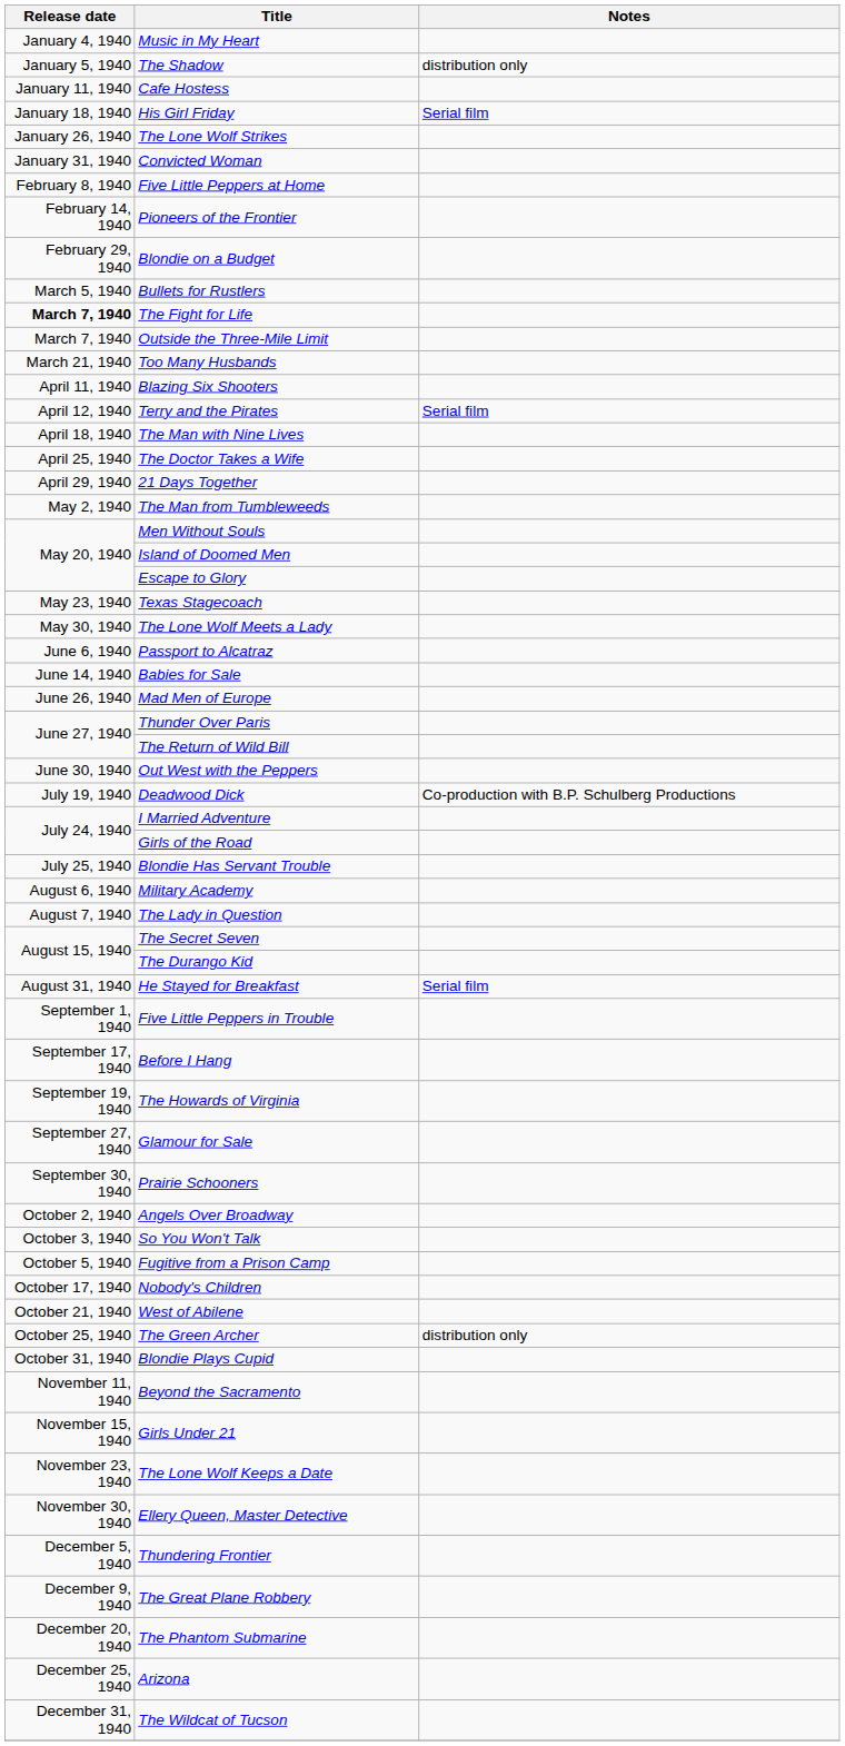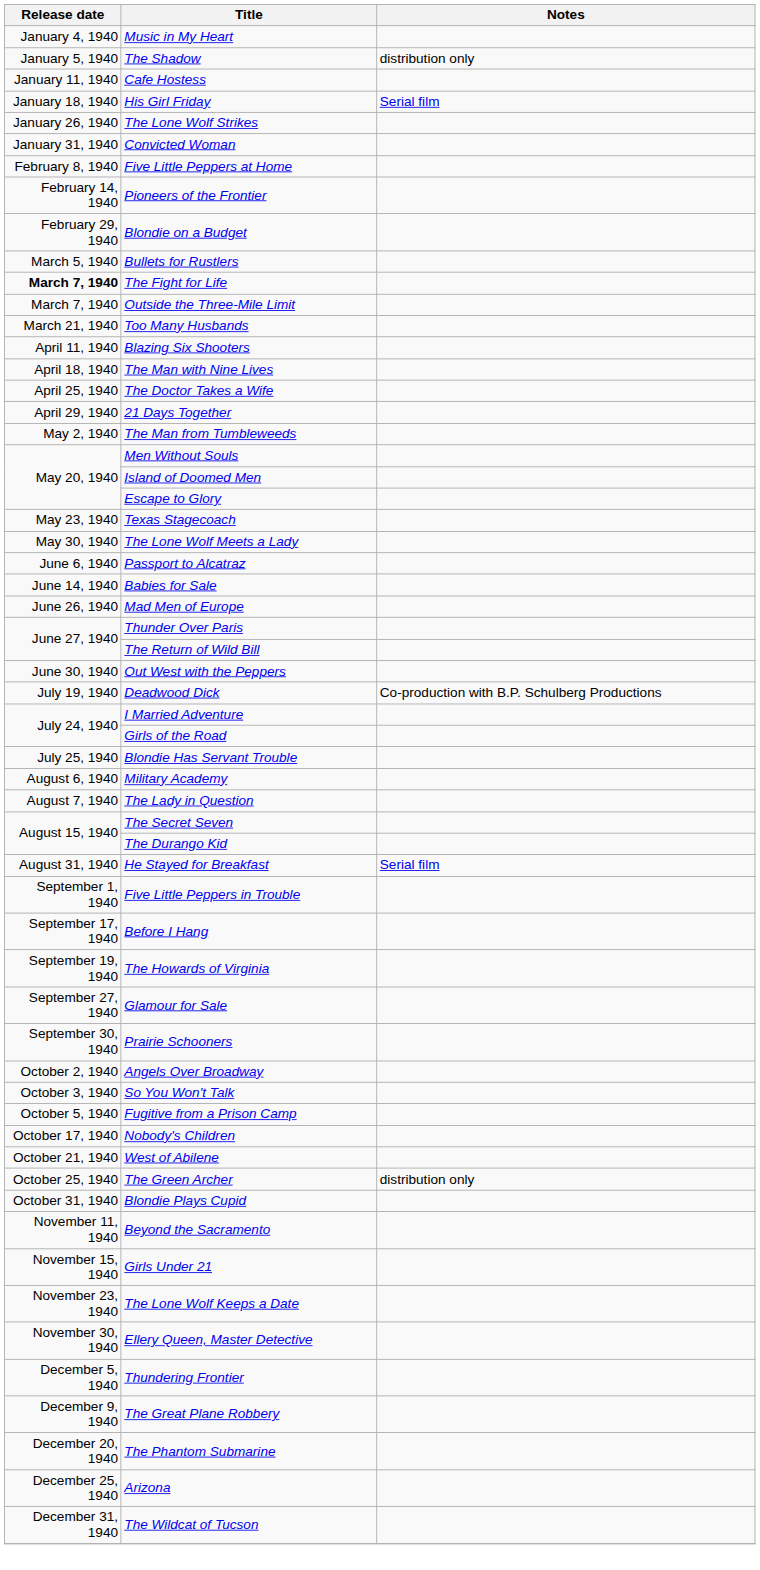 <table class="wikitable sortable" style="width:100%;">
 <tr>
 <th scope="col" style="width:130px;">Release date</th>
 <th>Title</th>
 <th>Notes</th>
 </tr>
 <tr>
 <td style="text-align:right;">January 4, 1940</td>
 <td><em><a href='#'>Music in My Heart</a></em></td>
 <td></td>
 </tr>
 <tr>
 <td style="text-align:right;">January 5, 1940</td>
 <td><em><a href='#'>The Shadow</a></em></td>
 <td>distribution only</td>
 </tr>
 <tr>
 <td style="text-align:right;">January 11, 1940</td>
 <td><em><a href='#'>Cafe Hostess</a></em></td>
 <td></td>
 </tr>
 <tr>
 <td style="text-align:right;">January 18, 1940</td>
 <td><em><a href='#'>His Girl Friday</a></em></td>
 <td><a href='#'>Serial film</a></td>
 </tr>
 <tr>
 <td style="text-align:right;">January 26, 1940</td>
 <td><em><a href='#'>The Lone Wolf Strikes</a></em></td>
 <td></td>
 </tr>
 <tr>
 <td style="text-align:right;">January 31, 1940</td>
 <td><em><a href='#'>Convicted Woman</a></em></td>
 <td></td>
 </tr>
 <tr>
 <td style="text-align:right;">February 8, 1940</td>
 <td><em><a href='#'>Five Little Peppers at Home</a></em></td>
 <td></td>
 </tr>
 <tr>
 <td style="text-align:right;">February 14, 1940</td>
 <td><em><a href='#'>Pioneers of the Frontier</a></em></td>
 <td></td>
 </tr>
 <tr>
 <td style="text-align:right;">February 29, 1940</td>
 <td><em><a href='#'>Blondie on a Budget</a></em></td>
 <td></td>
 </tr>
 <tr>
 <td style="text-align:right;">March 5, 1940</td>
 <td><em><a href='#'>Bullets for Rustlers</a></em></td>
 <td></td>
 </tr>
 <tr>
 <td style="text-align:right;"><strong>March 7, 1940</strong></td>
 <td><em><a href='#'>The Fight for Life</a></em></td>
 <td></td>
 </tr>
 <tr>
 <td style="text-align:right;">March 7, 1940</td>
 <td><em><a href='#'>Outside the Three-Mile Limit</a></em></td>
 <td></td>
 </tr>
 <tr>
 <td style="text-align:right;">March 21, 1940</td>
 <td><em><a href='#'>Too Many Husbands</a></em></td>
 <td></td>
 </tr>
 <tr>
 <td style="text-align:right;">April 11, 1940</td>
 <td><em><a href='#'>Blazing Six Shooters</a></em></td>
 <td></td>
-</tr>
-<tr>
-<td style="text-align:right;">April 12, 1940</td>
-<td><em><a href='#'>Terry and the Pirates</a></em></td>
-<td><a href='#'>Serial film</a></td>
 </tr>
 <tr>
 <td style="text-align:right;">April 18, 1940</td>
 <td><em><a href='#'>The Man with Nine Lives</a></em></td>
 <td></td>
 </tr>
 <tr>
 <td style="text-align:right;">April 25, 1940</td>
 <td><em><a href='#'>The Doctor Takes a Wife</a></em></td>
 <td></td>
 </tr>
 <tr>
 <td style="text-align:right;">April 29, 1940</td>
 <td><em><a href='#'>21 Days Together</a></em></td>
 <td></td>
 </tr>
 <tr>
 <td style="text-align:right;">May 2, 1940</td>
 <td><em><a href='#'>The Man from Tumbleweeds</a></em></td>
 <td></td>
 </tr>
 <tr>
 <td style="text-align:right;" rowspan="3">May 20, 1940</td>
 <td><em><a href='#'>Men Without Souls</a></em></td>
 <td></td>
 </tr>
 <tr>
 <td><em><a href='#'>Island of Doomed Men</a></em></td>
 <td></td>
 </tr>
 <tr>
 <td><em><a href='#'>Escape to Glory</a></em></td>
 <td></td>
 </tr>
 <tr>
 <td style="text-align:right;">May 23, 1940</td>
 <td><em><a href='#'>Texas Stagecoach</a></em></td>
 <td></td>
 </tr>
 <tr>
 <td style="text-align:right;">May 30, 1940</td>
 <td><em><a href='#'>The Lone Wolf Meets a Lady</a></em></td>
 <td></td>
 </tr>
 <tr>
 <td style="text-align:right;">June 6, 1940</td>
 <td><em><a href='#'>Passport to Alcatraz</a></em></td>
 <td></td>
 </tr>
 <tr>
 <td style="text-align:right;">June 14, 1940</td>
 <td><em><a href='#'>Babies for Sale</a></em></td>
 <td></td>
 </tr>
 <tr>
 <td style="text-align:right;">June 26, 1940</td>
 <td><em><a href='#'>Mad Men of Europe</a></em></td>
 <td></td>
 </tr>
 <tr>
 <td style="text-align:right;" rowspan="2">June 27, 1940</td>
 <td><em><a href='#'>Thunder Over Paris</a></em></td>
 <td></td>
 </tr>
 <tr>
 <td><em><a href='#'>The Return of Wild Bill</a></em></td>
 <td></td>
 </tr>
 <tr>
 <td style="text-align:right;">June 30, 1940</td>
 <td><em><a href='#'>Out West with the Peppers</a></em></td>
 <td></td>
 </tr>
 <tr>
 <td style="text-align:right;">July 19, 1940</td>
 <td><em><a href='#'>Deadwood Dick</a></em></td>
 <td>Co-production with B.P. Schulberg Productions</td>
 </tr>
 <tr>
 <td style="text-align:right;" rowspan="2">July 24, 1940</td>
 <td><em><a href='#'>I Married Adventure</a></em></td>
 <td></td>
 </tr>
 <tr>
 <td><em><a href='#'>Girls of the Road</a></em></td>
 <td></td>
 </tr>
 <tr>
 <td style="text-align:right;">July 25, 1940</td>
 <td><em><a href='#'>Blondie Has Servant Trouble</a></em></td>
 <td></td>
 </tr>
 <tr>
 <td style="text-align:right;">August 6, 1940</td>
 <td><em><a href='#'>Military Academy</a></em></td>
 <td></td>
 </tr>
 <tr>
 <td style="text-align:right;">August 7, 1940</td>
 <td><em><a href='#'>The Lady in Question</a></em></td>
 <td></td>
 </tr>
 <tr>
 <td style="text-align:right;" rowspan="2">August 15, 1940</td>
 <td><em><a href='#'>The Secret Seven</a></em></td>
 <td></td>
 </tr>
 <tr>
 <td><em><a href='#'>The Durango Kid</a></em></td>
 <td></td>
 </tr>
 <tr>
 <td style="text-align:right;">August 31, 1940</td>
 <td><em><a href='#'>He Stayed for Breakfast</a></em></td>
 <td><a href='#'>Serial film</a></td>
 </tr>
 <tr>
 <td style="text-align:right;">September 1, 1940</td>
 <td><em><a href='#'>Five Little Peppers in Trouble</a></em></td>
 <td></td>
 </tr>
 <tr>
 <td style="text-align:right;">September 17, 1940</td>
 <td><em><a href='#'>Before I Hang</a></em></td>
 <td></td>
 </tr>
 <tr>
 <td style="text-align:right;">September 19, 1940</td>
 <td><em><a href='#'>The Howards of Virginia</a></em></td>
 <td></td>
 </tr>
 <tr>
 <td style="text-align:right;">September 27, 1940</td>
 <td><em><a href='#'>Glamour for Sale</a></em></td>
 <td></td>
 </tr>
 <tr>
 <td style="text-align:right;">September 30, 1940</td>
 <td><em><a href='#'>Prairie Schooners</a></em></td>
 <td></td>
 </tr>
 <tr>
 <td style="text-align:right;">October 2, 1940</td>
 <td><em><a href='#'>Angels Over Broadway</a></em></td>
 <td></td>
 </tr>
 <tr>
 <td style="text-align:right;">October 3, 1940</td>
 <td><em><a href='#'>So You Won't Talk</a></em></td>
 <td></td>
 </tr>
 <tr>
 <td style="text-align:right;">October 5, 1940</td>
 <td><em><a href='#'>Fugitive from a Prison Camp</a></em></td>
 <td></td>
 </tr>
 <tr>
 <td style="text-align:right;">October 17, 1940</td>
 <td><em><a href='#'>Nobody's Children</a></em></td>
 <td></td>
 </tr>
 <tr>
 <td style="text-align:right;">October 21, 1940</td>
 <td><em><a href='#'>West of Abilene</a></em></td>
 <td></td>
 </tr>
 <tr>
 <td style="text-align:right;">October 25, 1940</td>
 <td><em><a href='#'>The Green Archer</a></em></td>
 <td>distribution only</td>
 </tr>
 <tr>
 <td style="text-align:right;">October 31, 1940</td>
 <td><em><a href='#'>Blondie Plays Cupid</a></em></td>
 <td></td>
 </tr>
 <tr>
 <td style="text-align:right;">November 11, 1940</td>
 <td><em><a href='#'>Beyond the Sacramento</a></em></td>
 <td></td>
 </tr>
 <tr>
 <td style="text-align:right;">November 15, 1940</td>
 <td><em><a href='#'>Girls Under 21</a></em></td>
 <td></td>
 </tr>
 <tr>
 <td style="text-align:right;">November 23, 1940</td>
 <td><em><a href='#'>The Lone Wolf Keeps a Date</a></em></td>
 <td></td>
 </tr>
 <tr>
 <td style="text-align:right;">November 30, 1940</td>
 <td><em><a href='#'>Ellery Queen, Master Detective</a></em></td>
 <td></td>
 </tr>
 <tr>
 <td style="text-align:right;">December 5, 1940</td>
 <td><em><a href='#'>Thundering Frontier</a></em></td>
 <td></td>
 </tr>
 <tr>
 <td style="text-align:right;">December 9, 1940</td>
 <td><em><a href='#'>The Great Plane Robbery</a></em></td>
 <td></td>
 </tr>
 <tr>
 <td style="text-align:right;">December 20, 1940</td>
 <td><em><a href='#'>The Phantom Submarine</a></em></td>
 <td></td>
 </tr>
 <tr>
 <td style="text-align:right;">December 25, 1940</td>
 <td><em><a href='#'>Arizona</a></em></td>
 <td></td>
 </tr>
 <tr>
 <td style="text-align:right;">December 31, 1940</td>
 <td><em><a href='#'>The Wildcat of Tucson</a></em></td>
 <td></td>
 </tr>
 <tr>
 </tr>
 </table>
